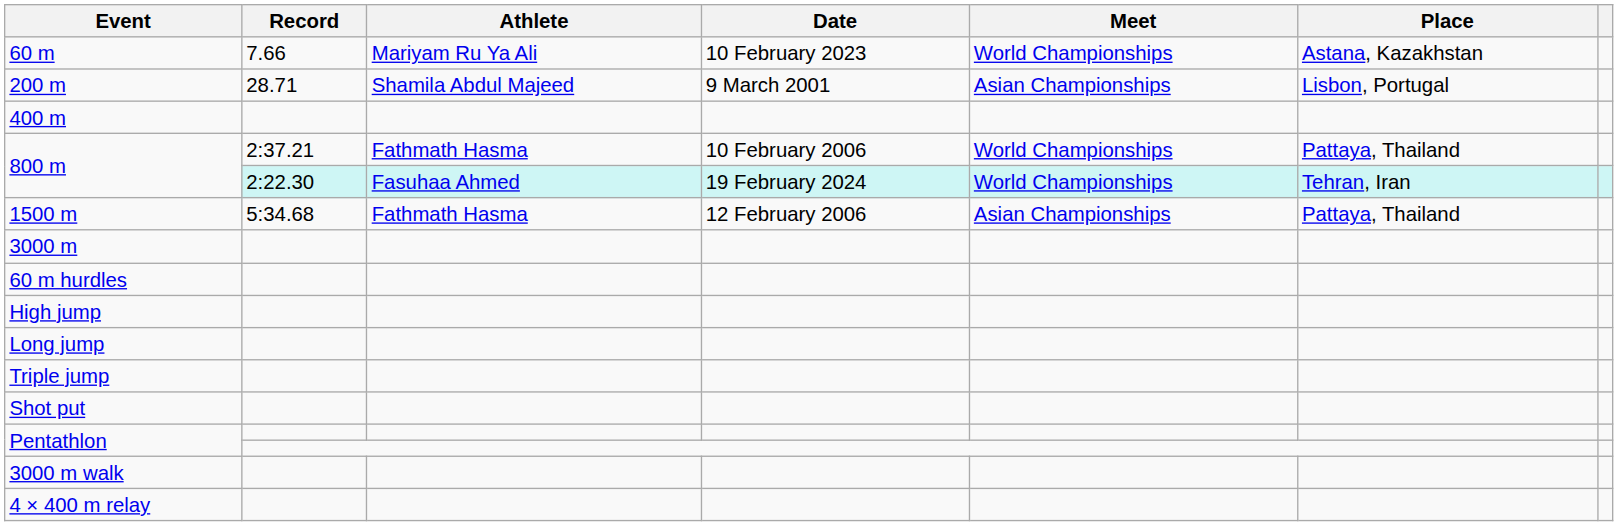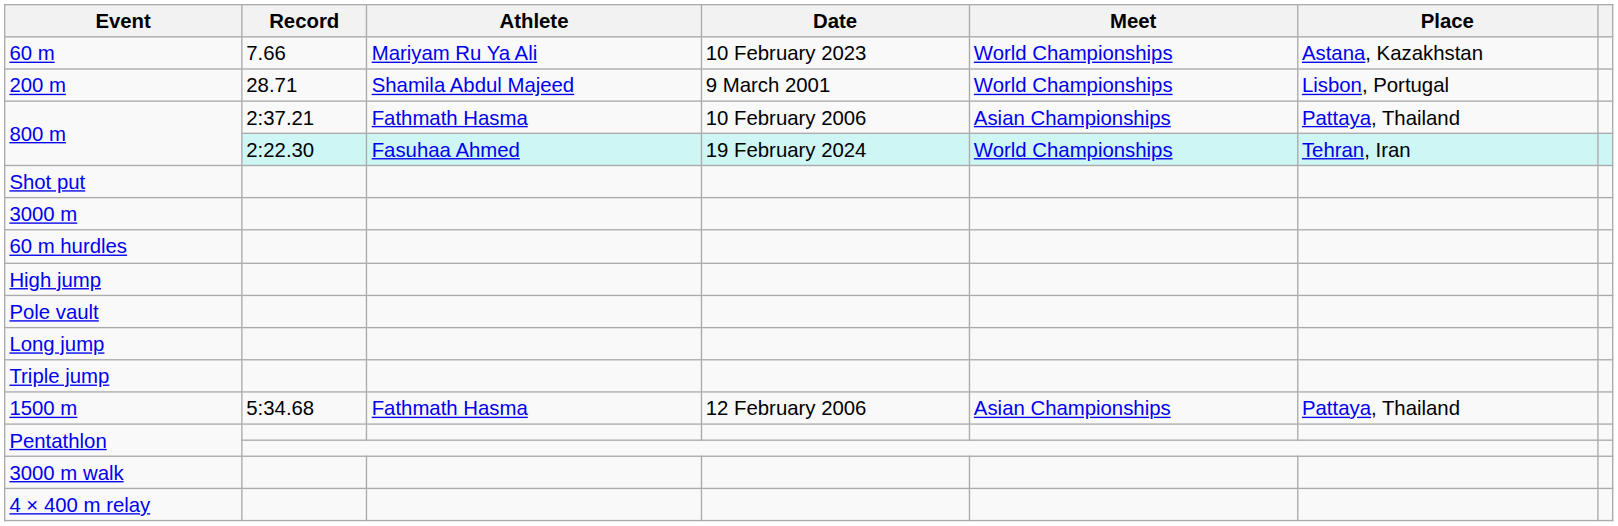 <table class="wikitable" style="font-size:95%; width: 95%;">
 <tr>
 <th>Event</th>
 <th>Record</th>
 <th>Athlete</th>
 <th>Date</th>
 <th>Meet</th>
 <th>Place</th>
 <th></th>
 </tr>
 <tr>
 <td><a href='#'>60 m</a></td>
 <td>7.66</td>
 <td><a href='#'>Mariyam Ru Ya Ali</a></td>
 <td>10 February 2023</td>
 <td><a href='#'>World Championships</a></td>
 <td><a href='#'>Astana</a>, Kazakhstan</td>
 <td></td>
 </tr>
 <tr>
 <td><a href='#'>200 m</a></td>
 <td>28.71</td>
 <td><a href='#'>Shamila Abdul Majeed</a></td>
 <td>9 March 2001</td>
-<td><a href='#'>Asian Championships</a></td>
+<td><a href='#'>World Championships</a></td>
 <td><a href='#'>Lisbon</a>, Portugal</td>
-<td></td>
-</tr>
-<tr>
-<td><a href='#'>400 m</a></td>
-<td></td>
-<td></td>
-<td></td>
-<td></td>
-<td></td>
 <td></td>
 </tr>
 <tr>
 <td rowspan=2><a href='#'>800 m</a></td>
 <td>2:37.21</td>
 <td><a href='#'>Fathmath Hasma</a></td>
 <td>10 February 2006</td>
-<td><a href='#'>World Championships</a></td>
+<td><a href='#'>Asian Championships</a></td>
 <td><a href='#'>Pattaya</a>, Thailand</td>
 <td></td>
 </tr>
 <tr style="background:#cef6f5;">
 <td>2:22.30</td>
 <td><a href='#'>Fasuhaa Ahmed</a></td>
 <td>19 February 2024</td>
 <td><a href='#'>World Championships</a></td>
 <td><a href='#'>Tehran</a>, Iran</td>
 <td></td>
 </tr>
 <tr>
-<td><a href='#'>1500 m</a></td>
-<td>5:34.68</td>
-<td><a href='#'>Fathmath Hasma</a></td>
-<td>12 February 2006</td>
-<td><a href='#'>Asian Championships</a></td>
-<td><a href='#'>Pattaya</a>, Thailand</td>
+<td><a href='#'>Shot put</a></td>
+<td></td>
+<td></td>
+<td></td>
+<td></td>
+<td></td>
 <td></td>
 </tr>
 <tr>
 <td><a href='#'>3000 m</a></td>
 <td></td>
 <td></td>
 <td></td>
 <td></td>
 <td></td>
 <td></td>
 </tr>
 <tr>
 <td><a href='#'>60 m hurdles</a></td>
 <td></td>
 <td></td>
 <td></td>
 <td></td>
 <td></td>
 <td></td>
 </tr>
 <tr>
 <td><a href='#'>High jump</a></td>
 <td></td>
 <td></td>
 <td></td>
 <td></td>
 <td></td>
 <td></td>
 </tr>
 <tr>
+<td><a href='#'>Pole vault</a></td>
+<td></td>
+<td></td>
+<td></td>
+<td></td>
+<td></td>
+<td></td>
+</tr>
+<tr>
 <td><a href='#'>Long jump</a></td>
 <td></td>
 <td></td>
 <td></td>
 <td></td>
 <td></td>
 <td></td>
 </tr>
 <tr>
 <td><a href='#'>Triple jump</a></td>
 <td></td>
 <td></td>
 <td></td>
 <td></td>
 <td></td>
 <td></td>
 </tr>
 <tr>
-<td><a href='#'>Shot put</a></td>
-<td></td>
-<td></td>
-<td></td>
-<td></td>
-<td></td>
+<td><a href='#'>1500 m</a></td>
+<td>5:34.68</td>
+<td><a href='#'>Fathmath Hasma</a></td>
+<td>12 February 2006</td>
+<td><a href='#'>Asian Championships</a></td>
+<td><a href='#'>Pattaya</a>, Thailand</td>
 <td></td>
 </tr>
 <tr>
 <td rowspan=2><a href='#'>Pentathlon</a></td>
 <td></td>
 <td></td>
 <td></td>
 <td></td>
 <td></td>
 <td></td>
 </tr>
 <tr>
 <td colspan=5></td>
 <td></td>
 </tr>
 <tr>
 <td><a href='#'>3000 m walk</a></td>
 <td></td>
 <td></td>
 <td></td>
 <td></td>
 <td></td>
 <td></td>
 </tr>
 <tr>
 <td><a href='#'>4 × 400 m relay</a></td>
 <td></td>
 <td></td>
 <td></td>
 <td></td>
 <td></td>
 <td></td>
 </tr>
 </table>
